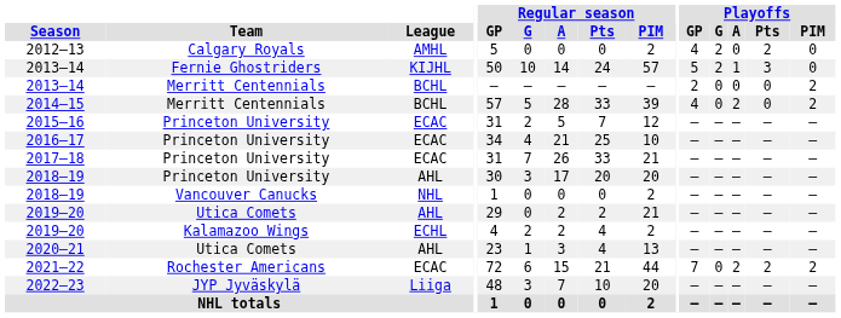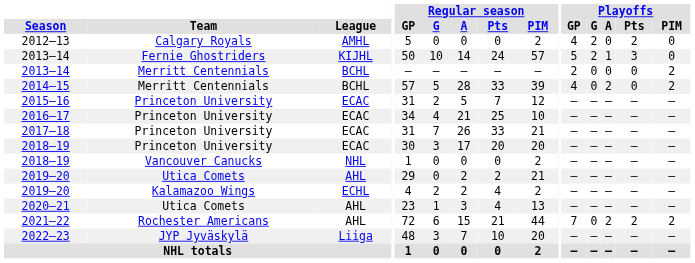 <table border="0" cellpadding="1" cellspacing="0" style="text-align:center; width:60em">
 <tr bgcolor="#e0e0e0">
 <th colspan="3" bgcolor="#ffffff"></th>
 <th rowspan="97" bgcolor="#ffffff"></th>
 <th colspan="5"><a href='#'>Regular season</a></th>
 <th rowspan="97" bgcolor="#ffffff"></th>
 <th colspan="5"><a href='#'>Playoffs</a></th>
 </tr>
 <tr bgcolor="#e0e0e0">
 <th><a href='#'>Season</a></th>
 <th>Team</th>
 <th>League</th>
 <th>GP</th>
 <th><a href='#'>G</a></th>
 <th><a href='#'>A</a></th>
 <th><a href='#'>Pts</a></th>
 <th><a href='#'>PIM</a></th>
 <th>GP</th>
 <th>G</th>
 <th>A</th>
 <th>Pts</th>
 <th>PIM</th>
 </tr>
 <tr>
 <td>2012–13</td>
 <td><a href='#'>Calgary Royals</a></td>
 <td><a href='#'>AMHL</a></td>
 <td>5</td>
 <td>0</td>
 <td>0</td>
 <td>0</td>
 <td>2</td>
 <td>4</td>
 <td>2</td>
 <td>0</td>
 <td>2</td>
 <td>0</td>
 </tr>
 <tr bgcolor="#f0f0f0">
 <td>2013–14</td>
 <td><a href='#'>Fernie Ghostriders</a></td>
 <td><a href='#'>KIJHL</a></td>
 <td>50</td>
 <td>10</td>
 <td>14</td>
 <td>24</td>
 <td>57</td>
 <td>5</td>
 <td>2</td>
 <td>1</td>
 <td>3</td>
 <td>0</td>
 </tr>
 <tr>
 <td><a href='#'>2013–14</a></td>
 <td><a href='#'>Merritt Centennials</a></td>
 <td><a href='#'>BCHL</a></td>
 <td>—</td>
 <td>—</td>
 <td>—</td>
 <td>—</td>
 <td>—</td>
 <td>2</td>
 <td>0</td>
 <td>0</td>
 <td>0</td>
 <td>2</td>
 </tr>
 <tr bgcolor="#f0f0f0">
 <td><a href='#'>2014–15</a></td>
 <td>Merritt Centennials</td>
 <td>BCHL</td>
 <td>57</td>
 <td>5</td>
 <td>28</td>
 <td>33</td>
 <td>39</td>
 <td>4</td>
 <td>0</td>
 <td>2</td>
 <td>0</td>
 <td>2</td>
 </tr>
 <tr>
 <td><a href='#'>2015–16</a></td>
 <td><a href='#'>Princeton University</a></td>
 <td><a href='#'>ECAC</a></td>
 <td>31</td>
 <td>2</td>
 <td>5</td>
 <td>7</td>
 <td>12</td>
 <td>—</td>
 <td>—</td>
 <td>—</td>
 <td>—</td>
 <td>—</td>
 </tr>
 <tr bgcolor="#f0f0f0">
 <td><a href='#'>2016–17</a></td>
 <td>Princeton University</td>
 <td>ECAC</td>
 <td>34</td>
 <td>4</td>
 <td>21</td>
 <td>25</td>
 <td>10</td>
 <td>—</td>
 <td>—</td>
 <td>—</td>
 <td>—</td>
 <td>—</td>
 </tr>
 <tr>
 <td><a href='#'>2017–18</a></td>
 <td>Princeton University</td>
 <td>ECAC</td>
 <td>31</td>
 <td>7</td>
 <td>26</td>
 <td>33</td>
 <td>21</td>
 <td>—</td>
 <td>—</td>
 <td>—</td>
 <td>—</td>
 <td>—</td>
 </tr>
 <tr bgcolor="#f0f0f0">
 <td><a href='#'>2018–19</a></td>
 <td>Princeton University</td>
-<td>AHL</td>
+<td>ECAC</td>
 <td>30</td>
 <td>3</td>
 <td>17</td>
 <td>20</td>
 <td>20</td>
 <td>—</td>
 <td>—</td>
 <td>—</td>
 <td>—</td>
 <td>—</td>
 </tr>
 <tr>
 <td><a href='#'>2018–19</a></td>
 <td><a href='#'>Vancouver Canucks</a></td>
 <td><a href='#'>NHL</a></td>
 <td>1</td>
 <td>0</td>
 <td>0</td>
 <td>0</td>
 <td>2</td>
 <td>—</td>
 <td>—</td>
 <td>—</td>
 <td>—</td>
 <td>—</td>
 </tr>
 <tr bgcolor="#f0f0f0">
 <td><a href='#'>2019–20</a></td>
 <td><a href='#'>Utica Comets</a></td>
 <td><a href='#'>AHL</a></td>
 <td>29</td>
 <td>0</td>
 <td>2</td>
 <td>2</td>
 <td>21</td>
 <td>—</td>
 <td>—</td>
 <td>—</td>
 <td>—</td>
 <td>—</td>
 </tr>
 <tr>
 <td><a href='#'>2019–20</a></td>
 <td><a href='#'>Kalamazoo Wings</a></td>
 <td><a href='#'>ECHL</a></td>
 <td>4</td>
 <td>2</td>
 <td>2</td>
 <td>4</td>
 <td>2</td>
 <td>—</td>
 <td>—</td>
 <td>—</td>
 <td>—</td>
 <td>—</td>
 </tr>
 <tr bgcolor="#f0f0f0">
 <td><a href='#'>2020–21</a></td>
 <td>Utica Comets</td>
 <td>AHL</td>
 <td>23</td>
 <td>1</td>
 <td>3</td>
 <td>4</td>
 <td>13</td>
 <td>—</td>
 <td>—</td>
 <td>—</td>
 <td>—</td>
 <td>—</td>
 </tr>
 <tr>
 <td><a href='#'>2021–22</a></td>
 <td><a href='#'>Rochester Americans</a></td>
-<td>ECAC</td>
+<td>AHL</td>
 <td>72</td>
 <td>6</td>
 <td>15</td>
 <td>21</td>
 <td>44</td>
 <td>7</td>
 <td>0</td>
 <td>2</td>
 <td>2</td>
 <td>2</td>
 </tr>
 <tr bgcolor="#f0f0f0">
 <td><a href='#'>2022–23</a></td>
 <td><a href='#'>JYP Jyväskylä</a></td>
 <td><a href='#'>Liiga</a></td>
 <td>48</td>
 <td>3</td>
 <td>7</td>
 <td>10</td>
 <td>20</td>
 <td>—</td>
 <td>—</td>
 <td>—</td>
 <td>—</td>
 <td>—</td>
 </tr>
 <tr bgcolor="#e0e0e0">
 <th colspan="3">NHL totals</th>
 <th>1</th>
 <th>0</th>
 <th>0</th>
 <th>0</th>
 <th>2</th>
 <th>—</th>
 <th>—</th>
 <th>—</th>
 <th>—</th>
 <th>—</th>
 </tr>
 </table>
